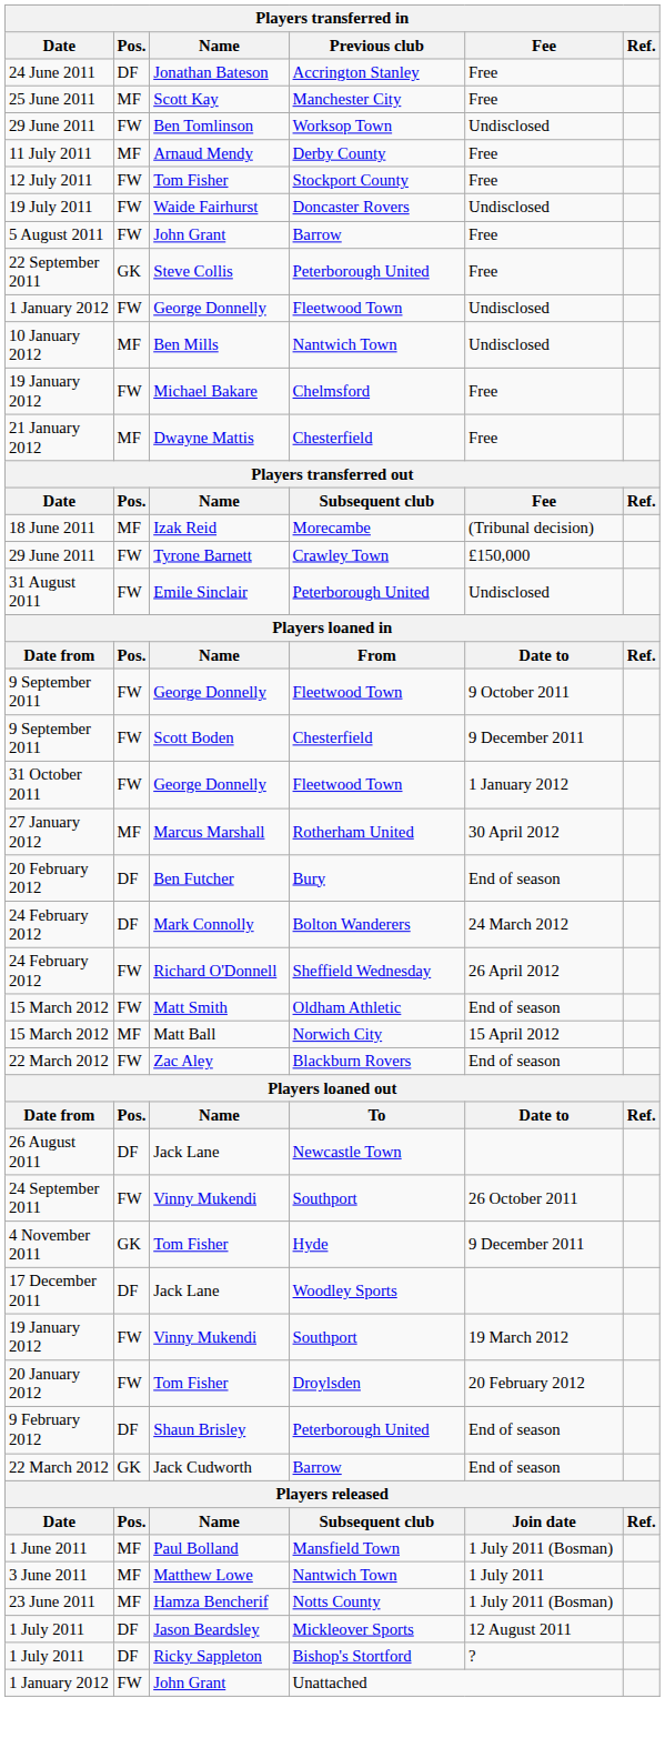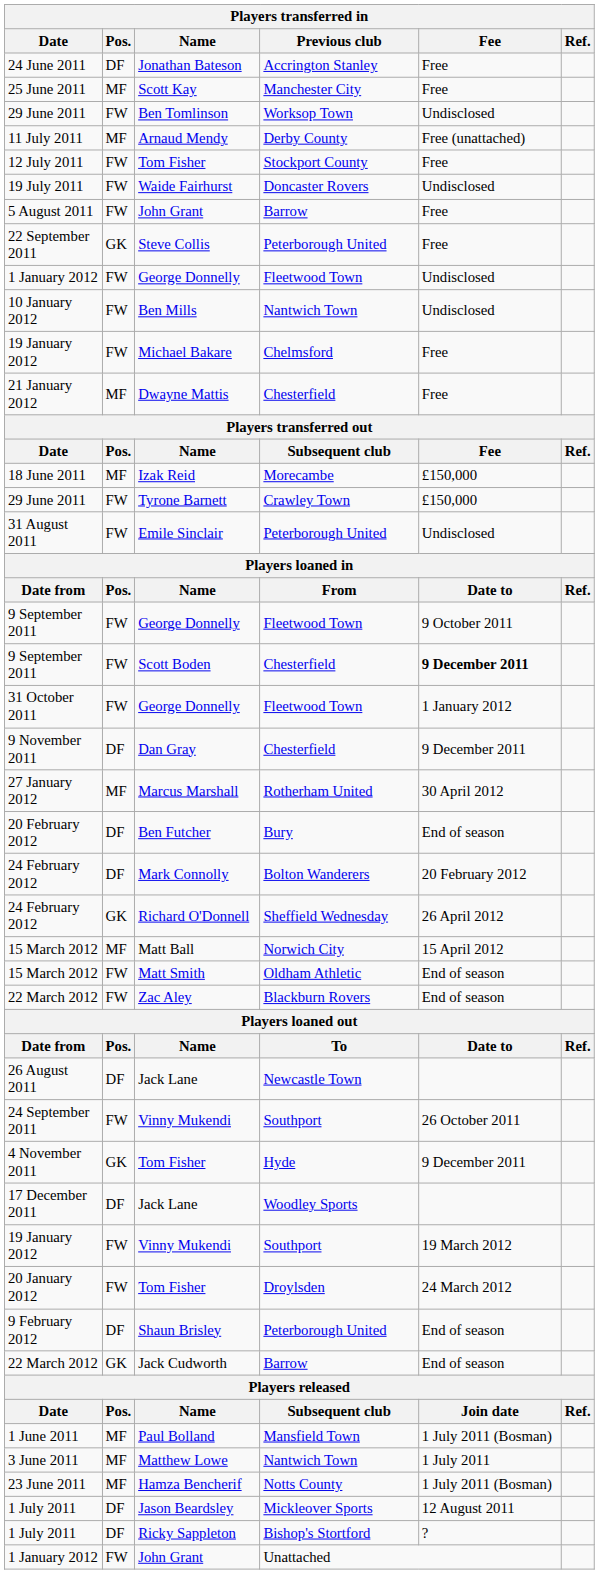 <table class="wikitable" style="font-size:95%;">
 <tr>
 <th colspan="6">Players transferred in</th>
 </tr>
 <tr>
 <th width="120px">Date</th>
 <th width="25px">Pos.</th>
 <th width="175px">Name</th>
 <th width="225px">Previous club</th>
 <th width="200px">Fee</th>
 <th width="25px">Ref.</th>
 </tr>
 <tr>
 <td>24 June 2011</td>
 <td>DF</td>
 <td> <a href='#'>Jonathan Bateson</a></td>
 <td> <a href='#'>Accrington Stanley</a></td>
 <td>Free</td>
 <td></td>
 </tr>
 <tr>
 <td>25 June 2011</td>
 <td>MF</td>
 <td> <a href='#'>Scott Kay</a></td>
 <td> <a href='#'>Manchester City</a></td>
 <td>Free</td>
 <td></td>
 </tr>
 <tr>
 <td>29 June 2011</td>
 <td>FW</td>
 <td> <a href='#'>Ben Tomlinson</a></td>
 <td> <a href='#'>Worksop Town</a></td>
 <td>Undisclosed</td>
 <td></td>
 </tr>
 <tr>
 <td>11 July 2011</td>
 <td>MF</td>
 <td> <a href='#'>Arnaud Mendy</a></td>
 <td> <a href='#'>Derby County</a></td>
-<td>Free</td>
+<td>Free (unattached)</td>
 <td></td>
 </tr>
 <tr>
 <td>12 July 2011</td>
 <td>FW</td>
 <td> <a href='#'>Tom Fisher</a></td>
 <td> <a href='#'>Stockport County</a></td>
 <td>Free</td>
 <td></td>
 </tr>
 <tr>
 <td>19 July 2011</td>
 <td>FW</td>
 <td> <a href='#'>Waide Fairhurst</a></td>
 <td> <a href='#'>Doncaster Rovers</a></td>
 <td>Undisclosed</td>
 <td></td>
 </tr>
 <tr>
 <td>5 August 2011</td>
 <td>FW</td>
 <td> <a href='#'>John Grant</a></td>
 <td> <a href='#'>Barrow</a></td>
 <td>Free</td>
 <td></td>
 </tr>
 <tr>
 <td>22 September 2011</td>
 <td>GK</td>
 <td> <a href='#'>Steve Collis</a></td>
 <td> <a href='#'>Peterborough United</a></td>
 <td>Free</td>
 <td></td>
 </tr>
 <tr>
 <td>1 January 2012</td>
 <td>FW</td>
 <td> <a href='#'>George Donnelly</a></td>
 <td> <a href='#'>Fleetwood Town</a></td>
 <td>Undisclosed</td>
 <td></td>
 </tr>
 <tr>
 <td>10 January 2012</td>
-<td>MF</td>
+<td>FW</td>
 <td> <a href='#'>Ben Mills</a></td>
 <td> <a href='#'>Nantwich Town</a></td>
 <td>Undisclosed</td>
 <td></td>
 </tr>
 <tr>
 <td>19 January 2012</td>
 <td>FW</td>
 <td> <a href='#'>Michael Bakare</a></td>
 <td> <a href='#'>Chelmsford</a></td>
 <td>Free</td>
 <td></td>
 </tr>
 <tr>
 <td>21 January 2012</td>
 <td>MF</td>
 <td> <a href='#'>Dwayne Mattis</a></td>
 <td> <a href='#'>Chesterfield</a></td>
 <td>Free</td>
 <td></td>
 </tr>
 <tr>
 <th colspan="6">Players transferred out</th>
 </tr>
 <tr>
 <th>Date</th>
 <th>Pos.</th>
 <th>Name</th>
 <th>Subsequent club</th>
 <th>Fee</th>
 <th>Ref.</th>
 </tr>
 <tr>
 <td>18 June 2011</td>
 <td>MF</td>
 <td> <a href='#'>Izak Reid</a></td>
 <td> <a href='#'>Morecambe</a></td>
-<td>(Tribunal decision)</td>
+<td>£150,000</td>
 <td></td>
 </tr>
 <tr>
 <td>29 June 2011</td>
 <td>FW</td>
 <td> <a href='#'>Tyrone Barnett</a></td>
 <td> <a href='#'>Crawley Town</a></td>
 <td>£150,000</td>
 <td></td>
 </tr>
 <tr>
 <td>31 August 2011</td>
 <td>FW</td>
 <td> <a href='#'>Emile Sinclair</a></td>
 <td> <a href='#'>Peterborough United</a></td>
 <td>Undisclosed</td>
 <td></td>
 </tr>
 <tr>
 <th colspan="6">Players loaned in</th>
 </tr>
 <tr>
 <th>Date from</th>
 <th>Pos.</th>
 <th>Name</th>
 <th>From</th>
 <th>Date to</th>
 <th>Ref.</th>
 </tr>
 <tr>
 <td>9 September 2011</td>
 <td>FW</td>
 <td> <a href='#'>George Donnelly</a></td>
 <td> <a href='#'>Fleetwood Town</a></td>
 <td>9 October 2011</td>
 <td></td>
 </tr>
 <tr>
 <td>9 September 2011</td>
 <td>FW</td>
 <td> <a href='#'>Scott Boden</a></td>
 <td> <a href='#'>Chesterfield</a></td>
-<td>9 December 2011</td>
+<td><strong>9 December 2011</strong></td>
 <td></td>
 </tr>
 <tr>
 <td>31 October 2011</td>
 <td>FW</td>
 <td> <a href='#'>George Donnelly</a></td>
 <td> <a href='#'>Fleetwood Town</a></td>
 <td>1 January 2012</td>
+<td></td>
+</tr>
+<tr>
+<td>9 November 2011</td>
+<td>DF</td>
+<td> <a href='#'>Dan Gray</a></td>
+<td> <a href='#'>Chesterfield</a></td>
+<td>9 December 2011</td>
 <td></td>
 </tr>
 <tr>
 <td>27 January 2012</td>
 <td>MF</td>
 <td> <a href='#'>Marcus Marshall</a></td>
 <td> <a href='#'>Rotherham United</a></td>
 <td>30 April 2012</td>
 <td></td>
 </tr>
 <tr>
 <td>20 February 2012</td>
 <td>DF</td>
 <td> <a href='#'>Ben Futcher</a></td>
 <td> <a href='#'>Bury</a></td>
 <td>End of season</td>
 <td></td>
 </tr>
 <tr>
 <td>24 February 2012</td>
 <td>DF</td>
 <td> <a href='#'>Mark Connolly</a></td>
 <td> <a href='#'>Bolton Wanderers</a></td>
-<td>24 March 2012</td>
+<td>20 February 2012</td>
 <td></td>
 </tr>
 <tr>
 <td>24 February 2012</td>
-<td>FW</td>
+<td>GK</td>
 <td> <a href='#'>Richard O'Donnell</a></td>
 <td> <a href='#'>Sheffield Wednesday</a></td>
 <td>26 April 2012</td>
+<td></td>
+</tr>
+<tr>
+<td>15 March 2012</td>
+<td>MF</td>
+<td> Matt Ball</td>
+<td> <a href='#'>Norwich City</a></td>
+<td>15 April 2012</td>
 <td></td>
 </tr>
 <tr>
 <td>15 March 2012</td>
 <td>FW</td>
 <td> <a href='#'>Matt Smith</a></td>
 <td> <a href='#'>Oldham Athletic</a></td>
 <td>End of season</td>
-<td></td>
-</tr>
-<tr>
-<td>15 March 2012</td>
-<td>MF</td>
-<td> Matt Ball</td>
-<td> <a href='#'>Norwich City</a></td>
-<td>15 April 2012</td>
 <td></td>
 </tr>
 <tr>
 <td>22 March 2012</td>
 <td>FW</td>
 <td> <a href='#'>Zac Aley</a></td>
 <td> <a href='#'>Blackburn Rovers</a></td>
 <td>End of season</td>
 <td></td>
 </tr>
 <tr>
 <th colspan="6">Players loaned out</th>
 </tr>
 <tr>
 <th>Date from</th>
 <th>Pos.</th>
 <th>Name</th>
 <th>To</th>
 <th>Date to</th>
 <th>Ref.</th>
 </tr>
 <tr>
 <td>26 August 2011</td>
 <td>DF</td>
 <td> Jack Lane</td>
 <td> <a href='#'>Newcastle Town</a></td>
 <td></td>
 <td></td>
 </tr>
 <tr>
 <td>24 September 2011</td>
 <td>FW</td>
 <td> <a href='#'>Vinny Mukendi</a></td>
 <td> <a href='#'>Southport</a></td>
 <td>26 October 2011</td>
 <td></td>
 </tr>
 <tr>
 <td>4 November 2011</td>
 <td>GK</td>
 <td> <a href='#'>Tom Fisher</a></td>
 <td> <a href='#'>Hyde</a></td>
 <td>9 December 2011</td>
 <td></td>
 </tr>
 <tr>
 <td>17 December 2011</td>
 <td>DF</td>
 <td> Jack Lane</td>
 <td> <a href='#'>Woodley Sports</a></td>
 <td></td>
 <td></td>
 </tr>
 <tr>
 <td>19 January 2012</td>
 <td>FW</td>
 <td> <a href='#'>Vinny Mukendi</a></td>
 <td> <a href='#'>Southport</a></td>
 <td>19 March 2012</td>
 <td></td>
 </tr>
 <tr>
 <td>20 January 2012</td>
 <td>FW</td>
 <td> <a href='#'>Tom Fisher</a></td>
 <td> <a href='#'>Droylsden</a></td>
-<td>20 February 2012</td>
+<td>24 March 2012</td>
 <td></td>
 </tr>
 <tr>
 <td>9 February 2012</td>
 <td>DF</td>
 <td> <a href='#'>Shaun Brisley</a></td>
 <td> <a href='#'>Peterborough United</a></td>
 <td>End of season</td>
 <td></td>
 </tr>
 <tr>
 <td>22 March 2012</td>
 <td>GK</td>
 <td> Jack Cudworth</td>
 <td> <a href='#'>Barrow</a></td>
 <td>End of season</td>
 <td></td>
 </tr>
 <tr>
 <th colspan="6">Players released</th>
 </tr>
 <tr>
 <th>Date</th>
 <th>Pos.</th>
 <th>Name</th>
 <th>Subsequent club</th>
 <th>Join date</th>
 <th>Ref.</th>
 </tr>
 <tr>
 <td>1 June 2011</td>
 <td>MF</td>
 <td> <a href='#'>Paul Bolland</a></td>
 <td> <a href='#'>Mansfield Town</a></td>
 <td>1 July 2011 (Bosman)</td>
 <td></td>
 </tr>
 <tr>
 <td>3 June 2011</td>
 <td>MF</td>
 <td> <a href='#'>Matthew Lowe</a></td>
 <td> <a href='#'>Nantwich Town</a></td>
 <td>1 July 2011</td>
 <td></td>
 </tr>
 <tr>
 <td>23 June 2011</td>
 <td>MF</td>
 <td> <a href='#'>Hamza Bencherif</a></td>
 <td> <a href='#'>Notts County</a></td>
 <td>1 July 2011 (Bosman)</td>
 <td></td>
 </tr>
 <tr>
 <td>1 July 2011</td>
 <td>DF</td>
 <td> <a href='#'>Jason Beardsley</a></td>
 <td> <a href='#'>Mickleover Sports</a></td>
 <td>12 August 2011</td>
 <td></td>
 </tr>
 <tr>
 <td>1 July 2011</td>
 <td>DF</td>
 <td> <a href='#'>Ricky Sappleton</a></td>
 <td> <a href='#'>Bishop's Stortford</a></td>
 <td>?</td>
 <td></td>
 </tr>
 <tr>
 <td>1 January 2012</td>
 <td>FW</td>
 <td> <a href='#'>John Grant</a></td>
 <td colspan="2">Unattached</td>
 <td></td>
 </tr>
 </table>
